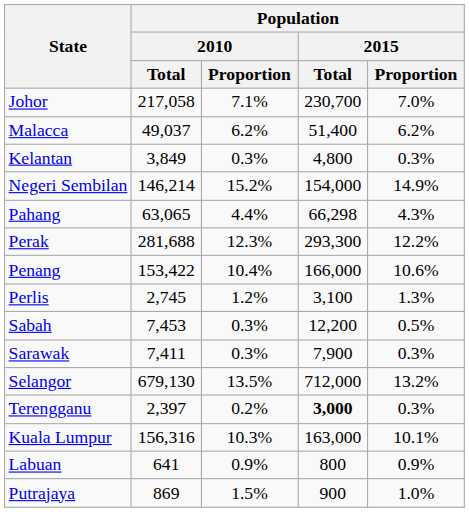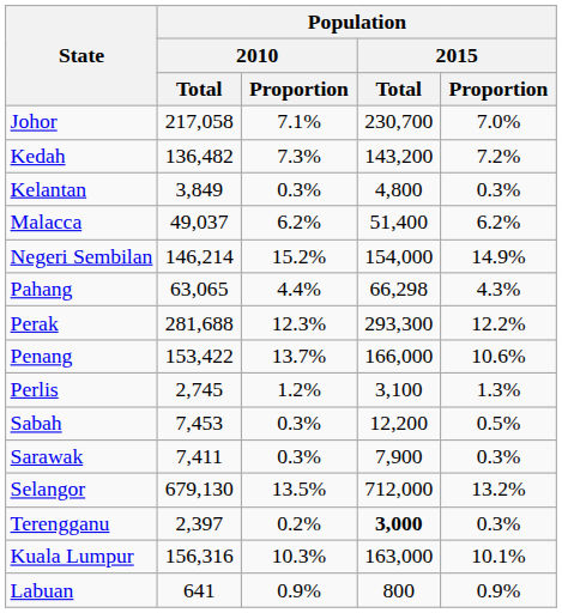 <table class="wikitable sortable" style="text-align:center;">
 <tr>
 <th rowspan="3">State</th>
 <th colspan="4">Population</th>
 </tr>
 <tr>
 <th colspan="2" style= "width:9em;">2010</th>
 <th colspan="2" style="width:9em;">2015</th>
 </tr>
 <tr>
 <th>Total</th>
 <th>Proportion</th>
 <th>Total</th>
 <th>Proportion</th>
 </tr>
 <tr>
 <td style="text-align:left;"><a href='#'>Johor</a></td>
 <td>217,058</td>
 <td>7.1%</td>
 <td>230,700</td>
 <td>7.0%</td>
 </tr>
 <tr>
-<td style="text-align:left;"><a href='#'>Malacca</a></td>
-<td>49,037</td>
-<td>6.2%</td>
-<td>51,400</td>
-<td>6.2%</td>
+<td style="text-align:left;"><a href='#'>Kedah</a></td>
+<td>136,482</td>
+<td>7.3%</td>
+<td>143,200</td>
+<td>7.2%</td>
 </tr>
 <tr>
 <td style="text-align:left;"><a href='#'>Kelantan</a></td>
 <td>3,849</td>
 <td>0.3%</td>
 <td>4,800</td>
 <td>0.3%</td>
+</tr>
+<tr>
+<td style="text-align:left;"><a href='#'>Malacca</a></td>
+<td>49,037</td>
+<td>6.2%</td>
+<td>51,400</td>
+<td>6.2%</td>
 </tr>
 <tr>
 <td style="text-align:left;"><a href='#'>Negeri Sembilan</a></td>
 <td>146,214</td>
 <td>15.2%</td>
 <td>154,000</td>
 <td>14.9%</td>
 </tr>
 <tr>
 <td style="text-align:left;"><a href='#'>Pahang</a></td>
 <td>63,065</td>
 <td>4.4%</td>
 <td>66,298</td>
 <td>4.3%</td>
 </tr>
 <tr>
 <td style="text-align:left;"><a href='#'>Perak</a></td>
 <td>281,688</td>
 <td>12.3%</td>
 <td>293,300</td>
 <td>12.2%</td>
 </tr>
 <tr>
 <td style="text-align:left;"><a href='#'>Penang</a></td>
 <td>153,422</td>
-<td>10.4%</td>
+<td>13.7%</td>
 <td>166,000</td>
 <td>10.6%</td>
 </tr>
 <tr>
 <td style="text-align:left;"><a href='#'>Perlis</a></td>
 <td>2,745</td>
 <td>1.2%</td>
 <td>3,100</td>
 <td>1.3%</td>
 </tr>
 <tr>
 <td style="text-align:left;"><a href='#'>Sabah</a></td>
 <td>7,453</td>
 <td>0.3%</td>
 <td>12,200</td>
 <td>0.5%</td>
 </tr>
 <tr>
 <td style="text-align:left;"><a href='#'>Sarawak</a></td>
 <td>7,411</td>
 <td>0.3%</td>
 <td>7,900</td>
 <td>0.3%</td>
 </tr>
 <tr>
 <td style="text-align:left;"><a href='#'>Selangor</a></td>
 <td>679,130</td>
 <td>13.5%</td>
 <td>712,000</td>
 <td>13.2%</td>
 </tr>
 <tr>
 <td style="text-align:left;"><a href='#'>Terengganu</a></td>
 <td>2,397</td>
 <td>0.2%</td>
 <td><strong>3,000</strong></td>
 <td>0.3%</td>
 </tr>
 <tr>
 <td style="text-align:left;"><a href='#'>Kuala Lumpur</a></td>
 <td>156,316</td>
 <td>10.3%</td>
 <td>163,000</td>
 <td>10.1%</td>
 </tr>
 <tr>
 <td style="text-align:left;"><a href='#'>Labuan</a></td>
 <td>641</td>
 <td>0.9%</td>
 <td>800</td>
 <td>0.9%</td>
 </tr>
-<tr>
-<td style="text-align:left;"><a href='#'>Putrajaya</a></td>
-<td>869</td>
-<td>1.5%</td>
-<td>900</td>
-<td>1.0%</td>
-</tr>
 </table>
